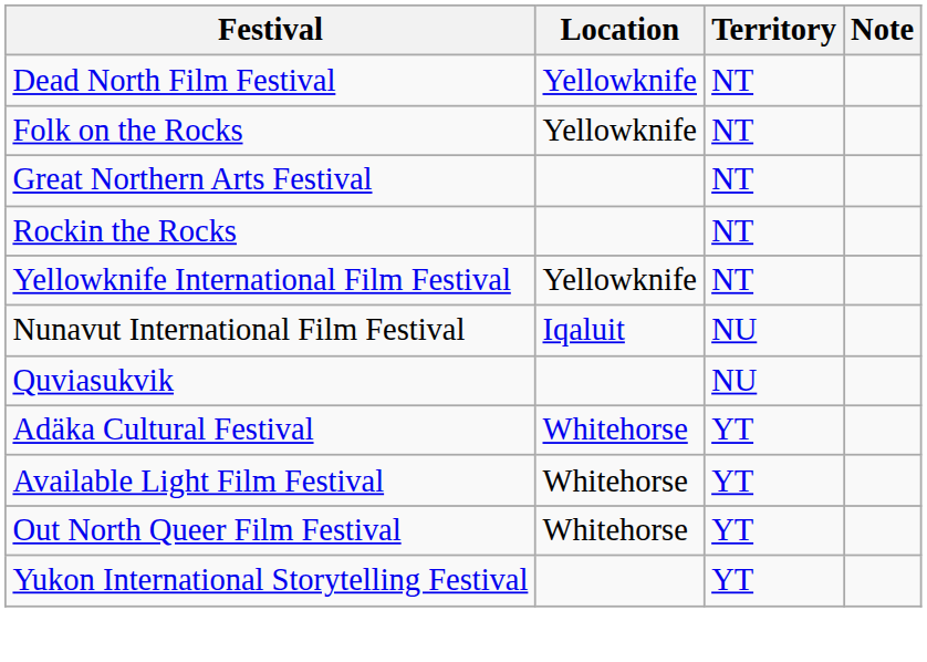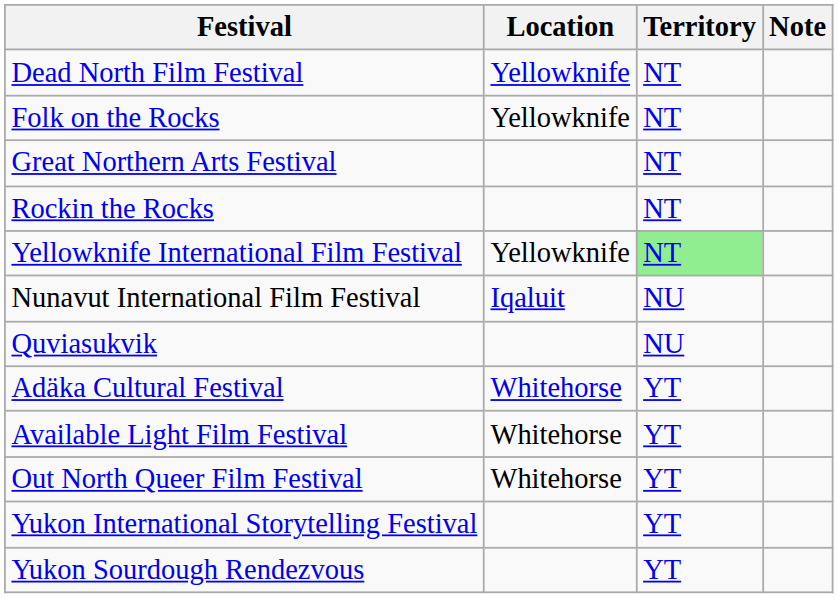 <table class="wikitable">
 <tr>
 <th>Festival</th>
 <th>Location</th>
 <th>Territory</th>
 <th>Note</th>
 </tr>
 <tr>
 <td><a href='#'>Dead North Film Festival</a></td>
 <td><a href='#'>Yellowknife</a></td>
 <td><a href='#'>NT</a></td>
 <td></td>
 </tr>
 <tr>
 <td><a href='#'>Folk on the Rocks</a></td>
 <td>Yellowknife</td>
 <td><a href='#'>NT</a></td>
 <td></td>
 </tr>
 <tr>
 <td><a href='#'>Great Northern Arts Festival</a></td>
 <td></td>
 <td><a href='#'>NT</a></td>
 <td></td>
 </tr>
 <tr>
 <td><a href='#'>Rockin the Rocks</a></td>
 <td></td>
 <td><a href='#'>NT</a></td>
 <td></td>
 </tr>
 <tr>
 <td><a href='#'>Yellowknife International Film Festival</a></td>
 <td>Yellowknife</td>
-<td><a href='#'>NT</a></td>
+<td style="background: lightgreen;"><a href='#'>NT</a></td>
 <td></td>
 </tr>
 <tr>
 <td>Nunavut International Film Festival</td>
 <td><a href='#'>Iqaluit</a></td>
 <td><a href='#'>NU</a></td>
 <td></td>
 </tr>
 <tr>
 <td><a href='#'>Quviasukvik</a></td>
 <td></td>
 <td><a href='#'>NU</a></td>
 <td></td>
 </tr>
 <tr>
 <td><a href='#'>Adäka Cultural Festival</a></td>
 <td><a href='#'>Whitehorse</a></td>
 <td><a href='#'>YT</a></td>
 <td></td>
 </tr>
 <tr>
 <td><a href='#'>Available Light Film Festival</a></td>
 <td>Whitehorse</td>
 <td><a href='#'>YT</a></td>
 <td></td>
 </tr>
 <tr>
 <td><a href='#'>Out North Queer Film Festival</a></td>
 <td>Whitehorse</td>
 <td><a href='#'>YT</a></td>
 <td></td>
 </tr>
 <tr>
 <td><a href='#'>Yukon International Storytelling Festival</a></td>
 <td></td>
 <td><a href='#'>YT</a></td>
 <td></td>
 </tr>
+<tr>
+<td><a href='#'>Yukon Sourdough Rendezvous</a></td>
+<td></td>
+<td><a href='#'>YT</a></td>
+<td></td>
+</tr>
 </table>
